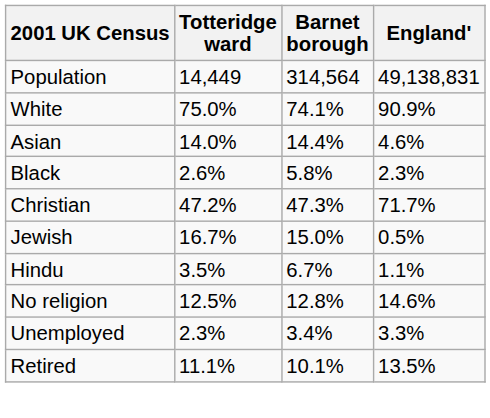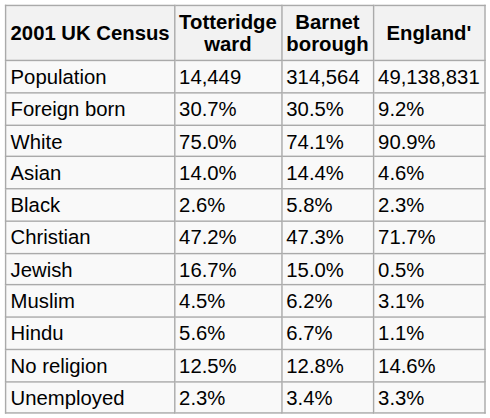 <table class="wikitable" id="toc" style="float: right; margin-left: 2em; font-size: 90%;" cellspacing="3">
 <tr>
 <th>2001 UK Census</th>
 <th>Totteridge<br>ward</th>
 <th>Barnet<br>borough</th>
 <th>England'</th>
 </tr>
 <tr>
 <td>Population</td>
 <td>14,449</td>
 <td>314,564</td>
 <td>49,138,831</td>
+</tr>
+<tr>
+<td>Foreign born</td>
+<td>30.7%</td>
+<td>30.5%</td>
+<td>9.2%</td>
 </tr>
 <tr>
 <td>White</td>
 <td>75.0%</td>
 <td>74.1%</td>
 <td>90.9%</td>
 </tr>
 <tr>
 <td>Asian</td>
 <td>14.0%</td>
 <td>14.4%</td>
 <td>4.6%</td>
 </tr>
 <tr>
 <td>Black</td>
 <td>2.6%</td>
 <td>5.8%</td>
 <td>2.3%</td>
 </tr>
 <tr>
 <td>Christian</td>
 <td>47.2%</td>
 <td>47.3%</td>
 <td>71.7%</td>
 </tr>
 <tr>
 <td>Jewish</td>
 <td>16.7%</td>
 <td>15.0%</td>
 <td>0.5%</td>
 </tr>
 <tr>
+<td>Muslim</td>
+<td>4.5%</td>
+<td>6.2%</td>
+<td>3.1%</td>
+</tr>
+<tr>
 <td>Hindu</td>
-<td>3.5%</td>
+<td>5.6%</td>
 <td>6.7%</td>
 <td>1.1%</td>
 </tr>
 <tr>
 <td>No religion</td>
 <td>12.5%</td>
 <td>12.8%</td>
 <td>14.6%</td>
 </tr>
 <tr>
 <td>Unemployed</td>
 <td>2.3%</td>
 <td>3.4%</td>
 <td>3.3%</td>
 </tr>
-<tr>
-<td>Retired</td>
-<td>11.1%</td>
-<td>10.1%</td>
-<td>13.5%</td>
-</tr>
 </table>
